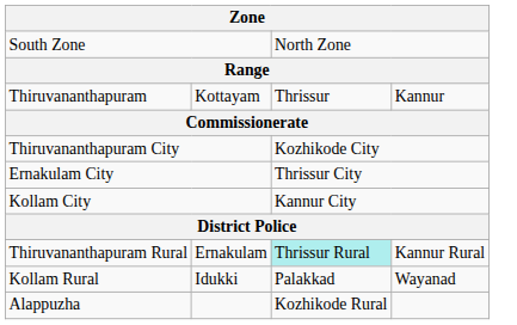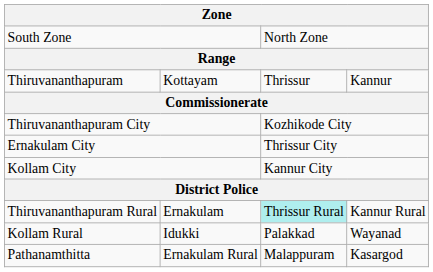 <table class="wikitable">
 <tr>
 <th colspan="4">Zone</th>
 </tr>
 <tr>
 <td colspan="2">South Zone</td>
 <td colspan="2">North Zone</td>
 </tr>
 <tr>
 <th colspan="4">Range</th>
 </tr>
 <tr>
 <td>Thiruvananthapuram</td>
 <td>Kottayam</td>
 <td>Thrissur</td>
 <td>Kannur</td>
 </tr>
 <tr>
 <th colspan="4">Commissionerate</th>
 </tr>
 <tr>
 <td colspan="2">Thiruvananthapuram City</td>
 <td colspan="2">Kozhikode City</td>
 </tr>
 <tr>
 <td colspan="2">Ernakulam City</td>
 <td colspan="2">Thrissur City</td>
 </tr>
 <tr>
 <td colspan="2">Kollam City</td>
 <td colspan="2">Kannur City</td>
 </tr>
 <tr>
 <th colspan="4">District Police</th>
 </tr>
 <tr>
 <td>Thiruvananthapuram Rural</td>
 <td>Ernakulam</td>
 <td style="background: paleturquoise;">Thrissur Rural</td>
 <td>Kannur Rural</td>
 </tr>
 <tr>
 <td>Kollam Rural</td>
 <td>Idukki</td>
 <td>Palakkad</td>
 <td>Wayanad</td>
 </tr>
 <tr>
-<td>Alappuzha</td>
-<td></td>
-<td>Kozhikode Rural</td>
-<td></td>
+<td>Pathanamthitta</td>
+<td>Ernakulam Rural</td>
+<td>Malappuram</td>
+<td>Kasargod</td>
 </tr>
 </table>
